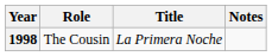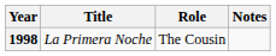 <table class="wikitable sortable plainrowheaders">
 <tr>
 <th scope="col">Year</th>
+<th scope="col">Title</th>
 <th scope="col">Role</th>
-<th scope="col">Title</th>
 <th scope="col" class="unsortable">Notes</th>
 </tr>
 <tr>
 <th scope="row">1998</th>
+<td><em>La Primera Noche</em></td>
 <td>The Cousin</td>
-<td><em>La Primera Noche</em></td>
 <td></td>
 </tr>
 </table>
